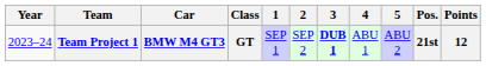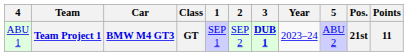 <table class="wikitable" style="text-align:center; font-size:85%">
 <tr>
-<th>Year</th>
+<th>4</th>
 <th>Team</th>
 <th>Car</th>
 <th>Class</th>
 <th>1</th>
 <th>2</th>
 <th>3</th>
-<th>4</th>
+<th>Year</th>
 <th>5</th>
 <th>Pos.</th>
 <th>Points</th>
 </tr>
 <tr>
-<td><a href='#'>2023–24</a></td>
+<td style="background:#DFFFDF;"><a href='#'>ABU<br>1</a><br></td>
 <th><a href='#'>Team Project 1</a></th>
 <th><a href='#'>BMW M4 GT3</a></th>
 <th>GT</th>
 <td style="background:#CFCFFF;"><a href='#'>SEP<br>1</a><br></td>
 <td style="background:#DFFFDF;"><a href='#'>SEP<br>2</a><br></td>
 <td style="background:#DFFFDF;"><strong><a href='#'>DUB<br>1</a><br></strong></td>
-<td style="background:#DFFFDF;"><a href='#'>ABU<br>1</a><br></td>
+<td><a href='#'>2023–24</a></td>
 <td style="background:#CFCFFF;"><a href='#'>ABU<br>2</a><br></td>
 <th>21st</th>
-<th>12</th>
+<th>11</th>
 </tr>
 </table>
